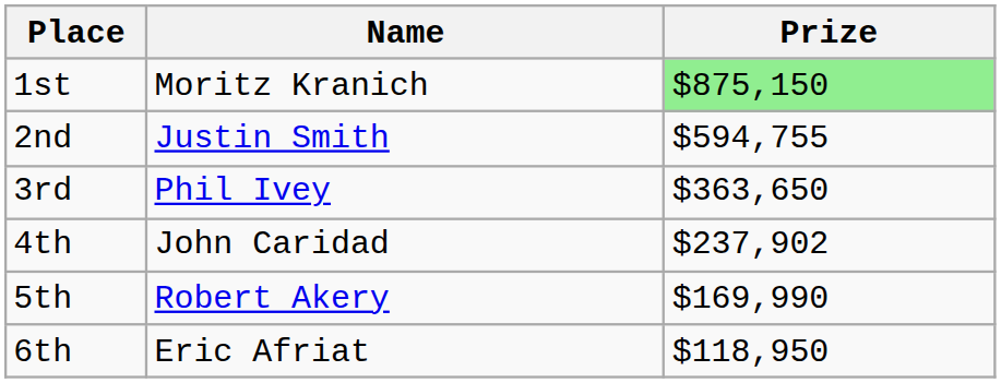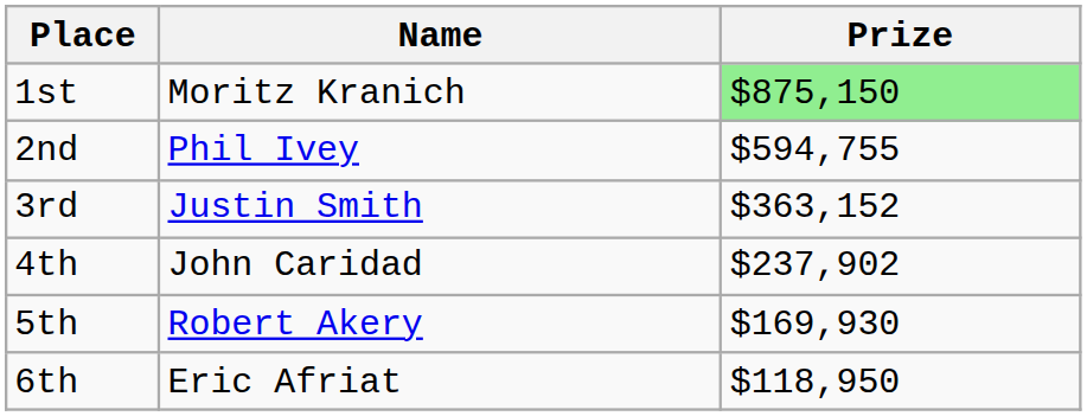 <table class="wikitable">
 <tr>
 <th style="width:50px;">Place</th>
 <th style="width:200px;">Name</th>
 <th style="width:125px;">Prize</th>
 </tr>
 <tr>
 <td>1st</td>
 <td> Moritz Kranich</td>
 <td style="background: lightgreen;">$875,150</td>
 </tr>
 <tr>
 <td>2nd</td>
-<td> <a href='#'>Justin Smith</a></td>
+<td> <a href='#'>Phil Ivey</a></td>
 <td>$594,755</td>
 </tr>
 <tr>
 <td>3rd</td>
-<td> <a href='#'>Phil Ivey</a></td>
-<td>$363,650</td>
+<td> <a href='#'>Justin Smith</a></td>
+<td>$363,152</td>
 </tr>
 <tr>
 <td>4th</td>
 <td> John Caridad</td>
 <td>$237,902</td>
 </tr>
 <tr>
 <td>5th</td>
 <td> <a href='#'>Robert Akery</a></td>
-<td>$169,990</td>
+<td>$169,930</td>
 </tr>
 <tr>
 <td>6th</td>
 <td> Eric Afriat</td>
 <td>$118,950</td>
 </tr>
 </table>
